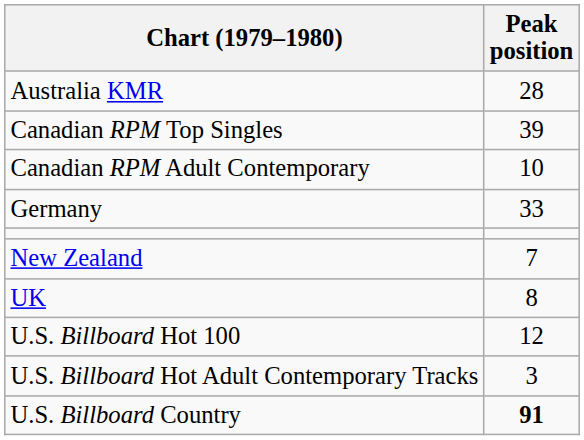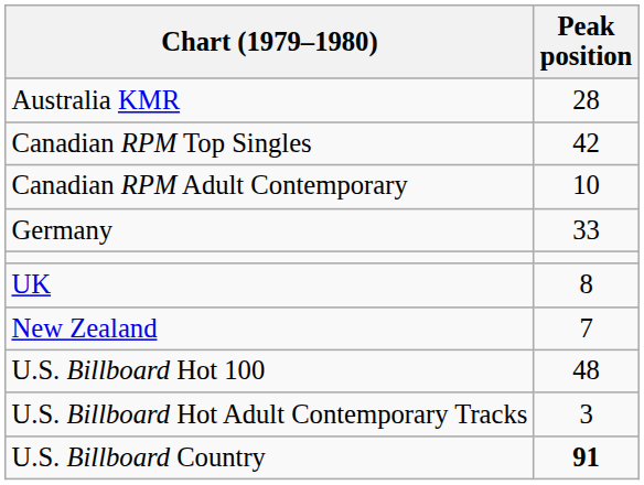 <table class="wikitable sortable">
 <tr>
 <th align="left">Chart (1979–1980)</th>
 <th style="text-align:center;">Peak<br>position</th>
 </tr>
 <tr>
 <td align="left">Australia <a href='#'>KMR</a></td>
 <td style="text-align:center;">28</td>
 </tr>
 <tr>
 <td align="left">Canadian <em>RPM</em> Top Singles</td>
-<td style="text-align:center;">39</td>
+<td style="text-align:center;">42</td>
 </tr>
 <tr>
 <td align="left">Canadian <em>RPM</em> Adult Contemporary </td>
 <td style="text-align:center;">10</td>
 </tr>
 <tr>
 <td align="left">Germany</td>
 <td style="text-align:center;">33</td>
 </tr>
 <tr>
 <td></td>
 </tr>
 <tr>
+<td align="left"><a href='#'>UK</a></td>
+<td style="text-align:center;">8</td>
+</tr>
+<tr>
 <td align="left"><a href='#'>New Zealand</a></td>
 <td style="text-align:center;">7</td>
 </tr>
 <tr>
-<td align="left"><a href='#'>UK</a></td>
-<td style="text-align:center;">8</td>
-</tr>
-<tr>
 <td align="left">U.S. <em>Billboard</em> Hot 100 </td>
-<td style="text-align:center;">12</td>
+<td style="text-align:center;">48</td>
 </tr>
 <tr>
 <td align="left">U.S. <em>Billboard</em> Hot Adult Contemporary Tracks </td>
 <td style="text-align:center;">3</td>
 </tr>
 <tr>
 <td align="left">U.S. <em>Billboard</em> Country</td>
 <td style="text-align:center;"><strong>91</strong></td>
 </tr>
 </table>
